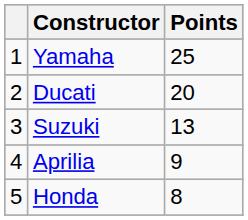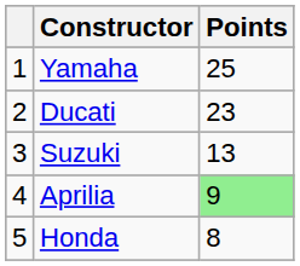 <table class="wikitable" style="font-size: 85%;">
 <tr>
 <th></th>
 <th>Constructor</th>
 <th>Points</th>
 </tr>
 <tr>
 <td align=center>1</td>
 <td> <a href='#'>Yamaha</a></td>
 <td align=left>25</td>
 </tr>
 <tr>
 <td align=center>2</td>
 <td> <a href='#'>Ducati</a></td>
-<td align=left>20</td>
+<td align=left>23</td>
 </tr>
 <tr>
 <td align=center>3</td>
 <td> <a href='#'>Suzuki</a></td>
 <td align=left>13</td>
 </tr>
 <tr>
 <td align=center>4</td>
 <td> <a href='#'>Aprilia</a></td>
-<td align=left>9</td>
+<td align=left style="background: lightgreen;">9</td>
 </tr>
 <tr>
 <td align=center>5</td>
 <td> <a href='#'>Honda</a></td>
 <td align=left>8</td>
 </tr>
 </table>
